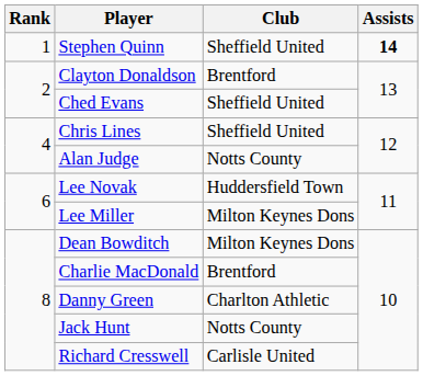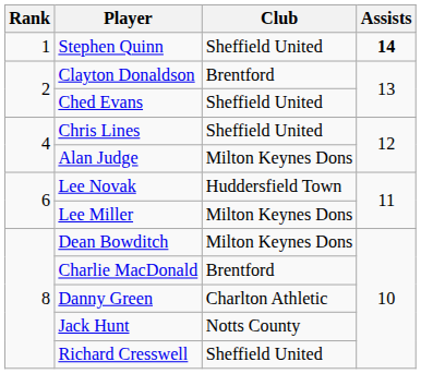 <table class="wikitable" style="text-align:right">
 <tr>
 <th>Rank</th>
 <th>Player</th>
 <th>Club</th>
 <th>Assists</th>
 </tr>
 <tr>
 <td>1</td>
 <td align="left"> <a href='#'>Stephen Quinn</a></td>
 <td align="left">Sheffield United</td>
 <td style="text-align:center;"><strong>14</strong></td>
 </tr>
 <tr>
 <td rowspan="2">2</td>
 <td align="left"> <a href='#'>Clayton Donaldson</a></td>
 <td align="left">Brentford</td>
 <td rowspan="2" style="text-align:center;">13</td>
 </tr>
 <tr>
 <td align="left"> <a href='#'>Ched Evans</a></td>
 <td align="left">Sheffield United</td>
 </tr>
 <tr>
 <td rowspan="2">4</td>
 <td align="left"> <a href='#'>Chris Lines</a></td>
 <td align="left">Sheffield United</td>
 <td rowspan="2" style="text-align:center;">12</td>
 </tr>
 <tr>
 <td align="left"> <a href='#'>Alan Judge</a></td>
-<td align="left">Notts County</td>
+<td align="left">Milton Keynes Dons</td>
 </tr>
 <tr>
 <td rowspan="2">6</td>
 <td align="left"> <a href='#'>Lee Novak</a></td>
 <td align="left">Huddersfield Town</td>
 <td rowspan="2" style="text-align:center;">11</td>
 </tr>
 <tr>
 <td align="left"> <a href='#'>Lee Miller</a></td>
 <td align="left">Milton Keynes Dons</td>
 </tr>
 <tr>
 <td rowspan="5">8</td>
 <td align="left"> <a href='#'>Dean Bowditch</a></td>
 <td align="left">Milton Keynes Dons</td>
 <td rowspan="5" style="text-align:center;">10</td>
 </tr>
 <tr>
 <td align="left"> <a href='#'>Charlie MacDonald</a></td>
 <td align="left">Brentford</td>
 </tr>
 <tr>
 <td align="left"> <a href='#'>Danny Green</a></td>
 <td align="left">Charlton Athletic</td>
 </tr>
 <tr>
 <td align="left"> <a href='#'>Jack Hunt</a></td>
 <td align="left">Notts County</td>
 </tr>
 <tr>
 <td align="left"> <a href='#'>Richard Cresswell</a></td>
-<td align="left">Carlisle United</td>
+<td align="left">Sheffield United</td>
 </tr>
 </table>
